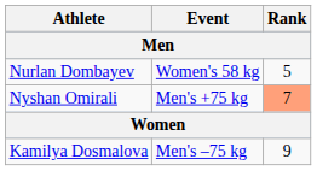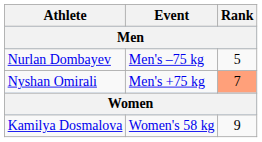 <table class="wikitable" style="font-size:100%;">
 <tr>
 <th>Athlete</th>
 <th>Event</th>
 <th>Rank</th>
 </tr>
 <tr style="background:#9acdff;">
 <th colspan=6>Men</th>
 </tr>
 <tr align=center>
 <td align=left><a href='#'>Nurlan Dombayev</a></td>
-<td align=left><a href='#'>Women's 58 kg</a></td>
+<td align=left><a href='#'>Men's –75 kg</a></td>
 <td>5</td>
 </tr>
 <tr align=center>
 <td align=left><a href='#'>Nyshan Omirali</a></td>
 <td align=left><a href='#'>Men's +75 kg</a></td>
 <td style="background: lightsalmon;">7</td>
 </tr>
 <tr style="background:#9acdff;">
 <th colspan=6>Women</th>
 </tr>
 <tr align=center>
 <td align=left><a href='#'>Kamilya Dosmalova</a></td>
-<td align=left><a href='#'>Men's –75 kg</a></td>
+<td align=left><a href='#'>Women's 58 kg</a></td>
 <td>9</td>
 </tr>
 </table>
